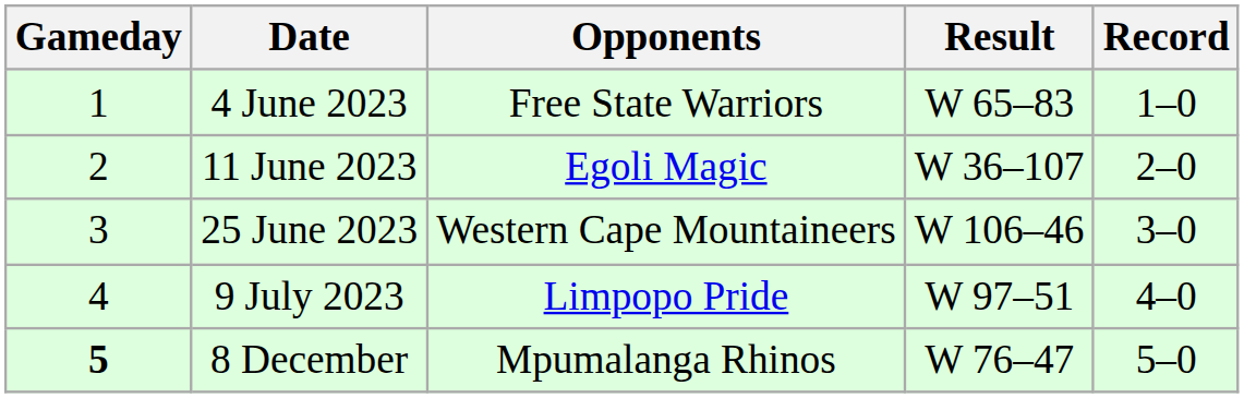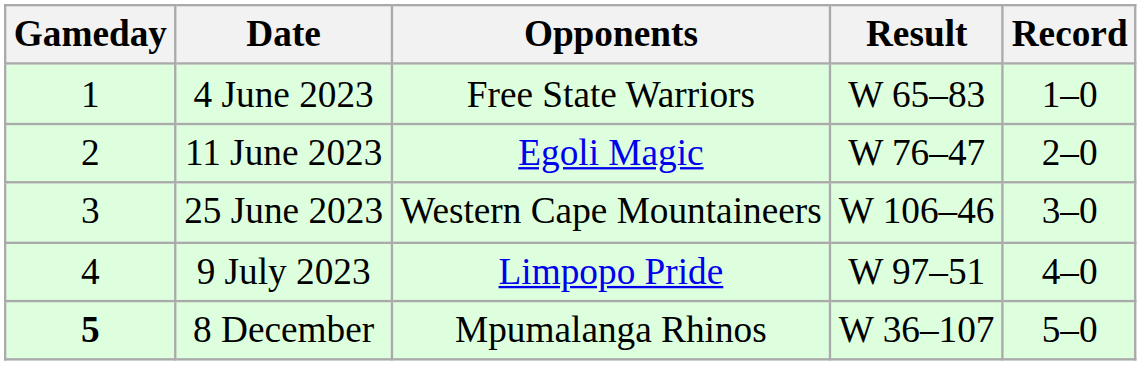 <table class="wikitable" style="text-align:center">
 <tr>
 <th>Gameday</th>
 <th>Date</th>
 <th>Opponents</th>
 <th>Result</th>
 <th>Record</th>
 </tr>
 <tr bgcolor="#dfd">
 <td>1</td>
 <td>4 June 2023</td>
 <td>Free State Warriors</td>
 <td>W 65–83</td>
 <td>1–0</td>
 </tr>
 <tr bgcolor="#dfd">
 <td>2</td>
 <td>11 June 2023</td>
 <td><a href='#'>Egoli Magic</a></td>
-<td>W 36–107</td>
+<td>W 76–47</td>
 <td>2–0</td>
 </tr>
 <tr bgcolor="#dfd">
 <td>3</td>
 <td>25 June 2023</td>
 <td>Western Cape Mountaineers</td>
 <td>W 106–46</td>
 <td>3–0</td>
 </tr>
 <tr bgcolor="#dfd">
 <td>4</td>
 <td>9 July 2023</td>
 <td><a href='#'>Limpopo Pride</a></td>
 <td>W 97–51</td>
 <td>4–0</td>
 </tr>
 <tr bgcolor="#dfd">
 <td><strong>5</strong></td>
 <td>8 December</td>
 <td>Mpumalanga Rhinos</td>
-<td>W 76–47</td>
+<td>W 36–107</td>
 <td>5–0</td>
 </tr>
 </table>
